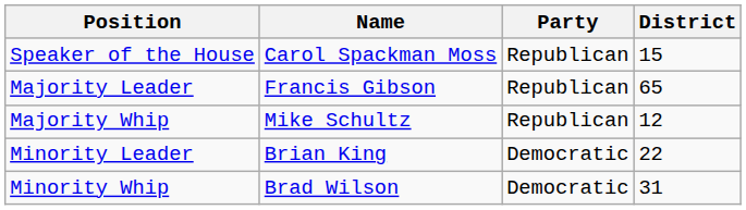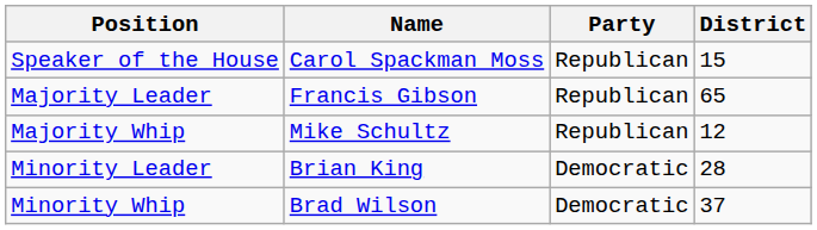 <table class="wikitable">
 <tr>
 <th>Position</th>
 <th>Name</th>
 <th>Party</th>
 <th>District</th>
 </tr>
 <tr>
 <td><a href='#'>Speaker of the House</a></td>
 <td><a href='#'>Carol Spackman Moss</a></td>
 <td>Republican</td>
 <td>15</td>
 </tr>
 <tr>
 <td><a href='#'>Majority Leader</a></td>
 <td><a href='#'>Francis Gibson</a></td>
 <td>Republican</td>
 <td>65</td>
 </tr>
 <tr>
 <td><a href='#'>Majority Whip</a></td>
 <td><a href='#'>Mike Schultz</a></td>
 <td>Republican</td>
 <td>12</td>
 </tr>
 <tr>
 <td><a href='#'>Minority Leader</a></td>
 <td><a href='#'>Brian King</a></td>
 <td>Democratic</td>
-<td>22</td>
+<td>28</td>
 </tr>
 <tr>
 <td><a href='#'>Minority Whip</a></td>
 <td><a href='#'>Brad Wilson</a></td>
 <td>Democratic</td>
-<td>31</td>
+<td>37</td>
 </tr>
 </table>
